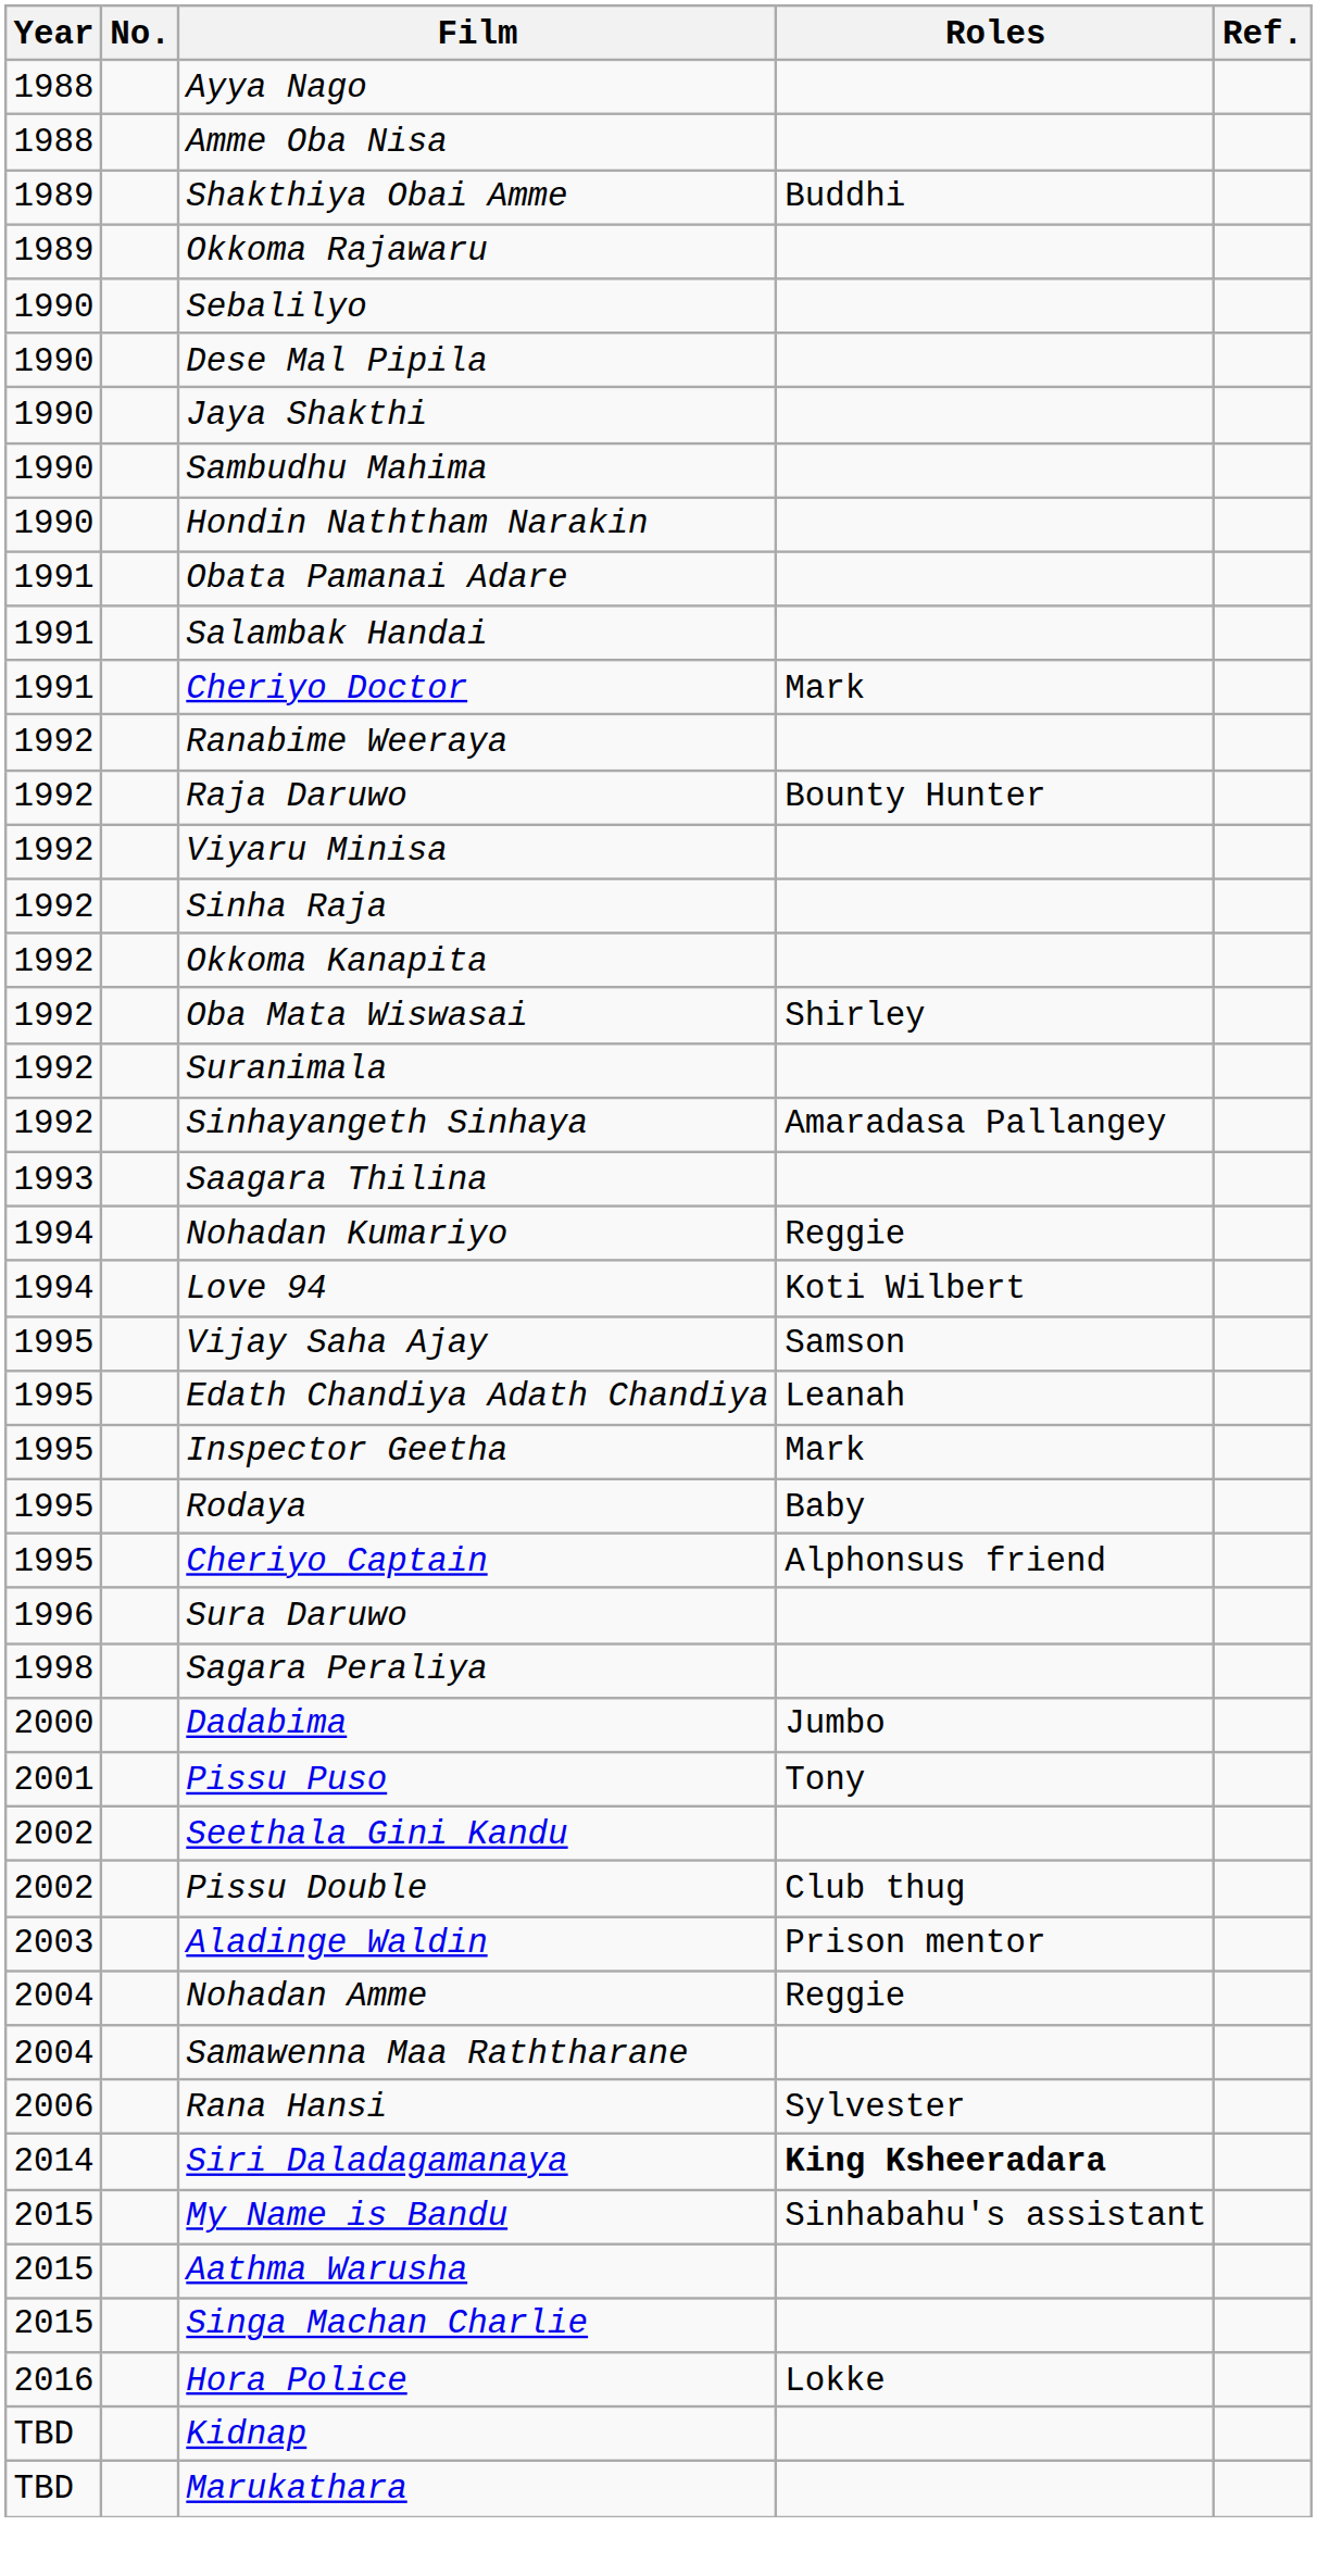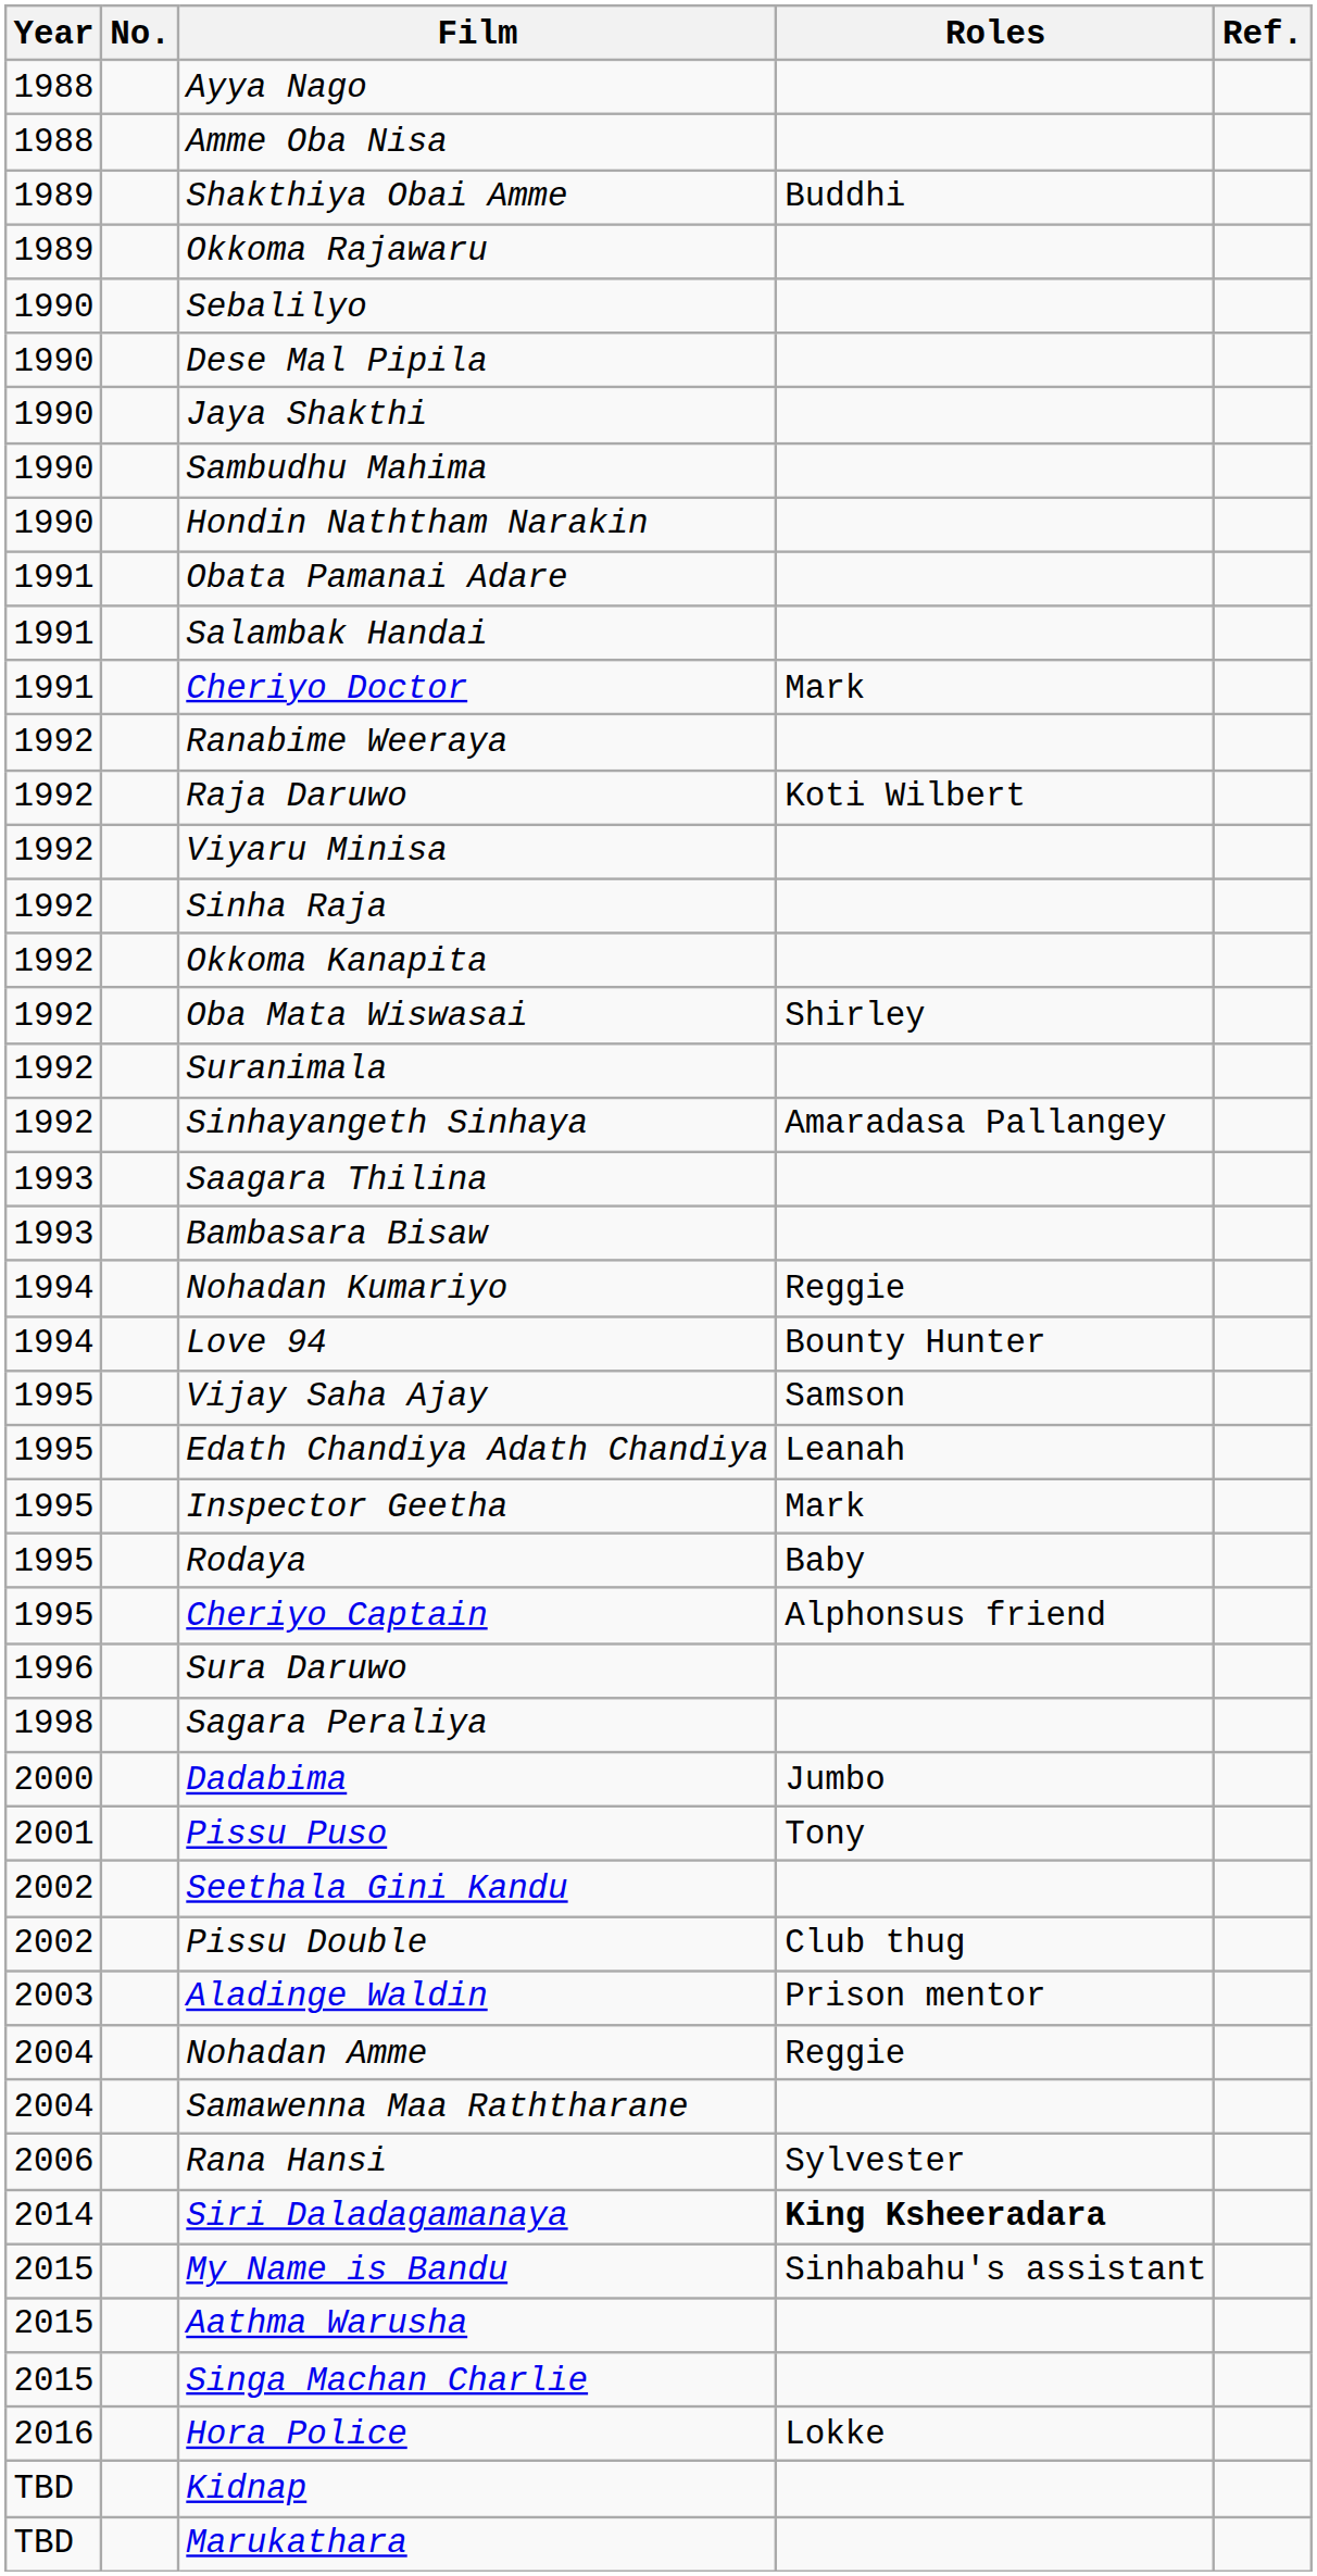 <table class="wikitable">
 <tr>
 <th>Year</th>
 <th>No.</th>
 <th>Film</th>
 <th>Roles</th>
 <th>Ref.</th>
 </tr>
 <tr>
 <td>1988</td>
 <td></td>
 <td><em>Ayya Nago</em></td>
 <td></td>
 <td></td>
 </tr>
 <tr>
 <td>1988</td>
 <td></td>
 <td><em>Amme Oba Nisa</em></td>
 <td></td>
 <td></td>
 </tr>
 <tr>
 <td>1989</td>
 <td></td>
 <td><em>Shakthiya Obai Amme</em></td>
 <td>Buddhi</td>
 <td></td>
 </tr>
 <tr>
 <td>1989</td>
 <td></td>
 <td><em>Okkoma Rajawaru</em></td>
 <td></td>
 <td></td>
 </tr>
 <tr>
 <td>1990</td>
 <td></td>
 <td><em>Sebalilyo</em></td>
 <td></td>
 <td></td>
 </tr>
 <tr>
 <td>1990</td>
 <td></td>
 <td><em>Dese Mal Pipila</em></td>
 <td></td>
 <td></td>
 </tr>
 <tr>
 <td>1990</td>
 <td></td>
 <td><em>Jaya Shakthi</em></td>
 <td></td>
 <td></td>
 </tr>
 <tr>
 <td>1990</td>
 <td></td>
 <td><em>Sambudhu Mahima</em></td>
 <td></td>
 <td></td>
 </tr>
 <tr>
 <td>1990</td>
 <td></td>
 <td><em>Hondin Naththam Narakin</em></td>
 <td></td>
 <td></td>
 </tr>
 <tr>
 <td>1991</td>
 <td></td>
 <td><em>Obata Pamanai Adare</em></td>
 <td></td>
 <td></td>
 </tr>
 <tr>
 <td>1991</td>
 <td></td>
 <td><em>Salambak Handai</em></td>
 <td></td>
 <td></td>
 </tr>
 <tr>
 <td>1991</td>
 <td></td>
 <td><em><a href='#'>Cheriyo Doctor</a></em></td>
 <td>Mark</td>
 <td></td>
 </tr>
 <tr>
 <td>1992</td>
 <td></td>
 <td><em>Ranabime Weeraya</em></td>
 <td></td>
 <td></td>
 </tr>
 <tr>
 <td>1992</td>
 <td></td>
 <td><em>Raja Daruwo</em></td>
-<td>Bounty Hunter</td>
+<td>Koti Wilbert</td>
 <td></td>
 </tr>
 <tr>
 <td>1992</td>
 <td></td>
 <td><em>Viyaru Minisa</em></td>
 <td></td>
 <td></td>
 </tr>
 <tr>
 <td>1992</td>
 <td></td>
 <td><em>Sinha Raja</em></td>
 <td></td>
 <td></td>
 </tr>
 <tr>
 <td>1992</td>
 <td></td>
 <td><em>Okkoma Kanapita</em></td>
 <td></td>
 <td></td>
 </tr>
 <tr>
 <td>1992</td>
 <td></td>
 <td><em>Oba Mata Wiswasai</em></td>
 <td>Shirley</td>
 <td></td>
 </tr>
 <tr>
 <td>1992</td>
 <td></td>
 <td><em>Suranimala</em></td>
 <td></td>
 <td></td>
 </tr>
 <tr>
 <td>1992</td>
 <td></td>
 <td><em>Sinhayangeth Sinhaya</em></td>
 <td>Amaradasa Pallangey</td>
 <td></td>
 </tr>
 <tr>
 <td>1993</td>
 <td></td>
 <td><em>Saagara Thilina</em></td>
 <td></td>
 <td></td>
 </tr>
 <tr>
+<td>1993</td>
+<td></td>
+<td><em>Bambasara Bisaw</em></td>
+<td></td>
+<td></td>
+</tr>
+<tr>
 <td>1994</td>
 <td></td>
 <td><em>Nohadan Kumariyo</em></td>
 <td>Reggie</td>
 <td></td>
 </tr>
 <tr>
 <td>1994</td>
 <td></td>
 <td><em>Love 94</em></td>
-<td>Koti Wilbert</td>
+<td>Bounty Hunter</td>
 <td></td>
 </tr>
 <tr>
 <td>1995</td>
 <td></td>
 <td><em>Vijay Saha Ajay</em></td>
 <td>Samson</td>
 <td></td>
 </tr>
 <tr>
 <td>1995</td>
 <td></td>
 <td><em>Edath Chandiya Adath Chandiya</em></td>
 <td>Leanah</td>
 <td></td>
 </tr>
 <tr>
 <td>1995</td>
 <td></td>
 <td><em>Inspector Geetha</em></td>
 <td>Mark</td>
 <td></td>
 </tr>
 <tr>
 <td>1995</td>
 <td></td>
 <td><em>Rodaya</em></td>
 <td>Baby</td>
 <td></td>
 </tr>
 <tr>
 <td>1995</td>
 <td></td>
 <td><em><a href='#'>Cheriyo Captain</a></em></td>
 <td>Alphonsus friend</td>
 <td></td>
 </tr>
 <tr>
 <td>1996</td>
 <td></td>
 <td><em>Sura Daruwo</em></td>
 <td></td>
 <td></td>
 </tr>
 <tr>
 <td>1998</td>
 <td></td>
 <td><em>Sagara Peraliya</em></td>
 <td></td>
 <td></td>
 </tr>
 <tr>
 <td>2000</td>
 <td></td>
 <td><em><a href='#'>Dadabima</a></em></td>
 <td>Jumbo</td>
 <td></td>
 </tr>
 <tr>
 <td>2001</td>
 <td></td>
 <td><em><a href='#'>Pissu Puso</a></em></td>
 <td>Tony</td>
 <td></td>
 </tr>
 <tr>
 <td>2002</td>
 <td></td>
 <td><em><a href='#'>Seethala Gini Kandu</a></em></td>
 <td></td>
 <td></td>
 </tr>
 <tr>
 <td>2002</td>
 <td></td>
 <td><em>Pissu Double</em></td>
 <td>Club thug</td>
 <td></td>
 </tr>
 <tr>
 <td>2003</td>
 <td></td>
 <td><em><a href='#'>Aladinge Waldin</a></em></td>
 <td>Prison mentor</td>
 <td></td>
 </tr>
 <tr>
 <td>2004</td>
 <td></td>
 <td><em>Nohadan Amme</em></td>
 <td>Reggie</td>
 <td></td>
 </tr>
 <tr>
 <td>2004</td>
 <td></td>
 <td><em>Samawenna Maa Raththarane</em></td>
 <td></td>
 <td></td>
 </tr>
 <tr>
 <td>2006</td>
 <td></td>
 <td><em>Rana Hansi</em></td>
 <td>Sylvester</td>
 <td></td>
 </tr>
 <tr>
 <td>2014</td>
 <td></td>
 <td><em><a href='#'>Siri Daladagamanaya</a></em></td>
 <td><strong>King Ksheeradara</strong></td>
 <td></td>
 </tr>
 <tr>
 <td>2015</td>
 <td></td>
 <td><em><a href='#'>My Name is Bandu</a></em></td>
 <td>Sinhabahu's assistant</td>
 <td></td>
 </tr>
 <tr>
 <td>2015</td>
 <td></td>
 <td><em><a href='#'>Aathma Warusha</a></em></td>
 <td></td>
 <td></td>
 </tr>
 <tr>
 <td>2015</td>
 <td></td>
 <td><em><a href='#'>Singa Machan Charlie</a></em></td>
 <td></td>
 <td></td>
 </tr>
 <tr>
 <td>2016</td>
 <td></td>
 <td><em><a href='#'>Hora Police</a></em></td>
 <td>Lokke</td>
 <td></td>
 </tr>
 <tr>
 <td>TBD</td>
 <td></td>
 <td><em><a href='#'>Kidnap</a></em></td>
 <td></td>
 <td></td>
 </tr>
 <tr>
 <td>TBD</td>
 <td></td>
 <td><em><a href='#'>Marukathara</a></em></td>
 <td></td>
 <td></td>
 </tr>
 </table>
